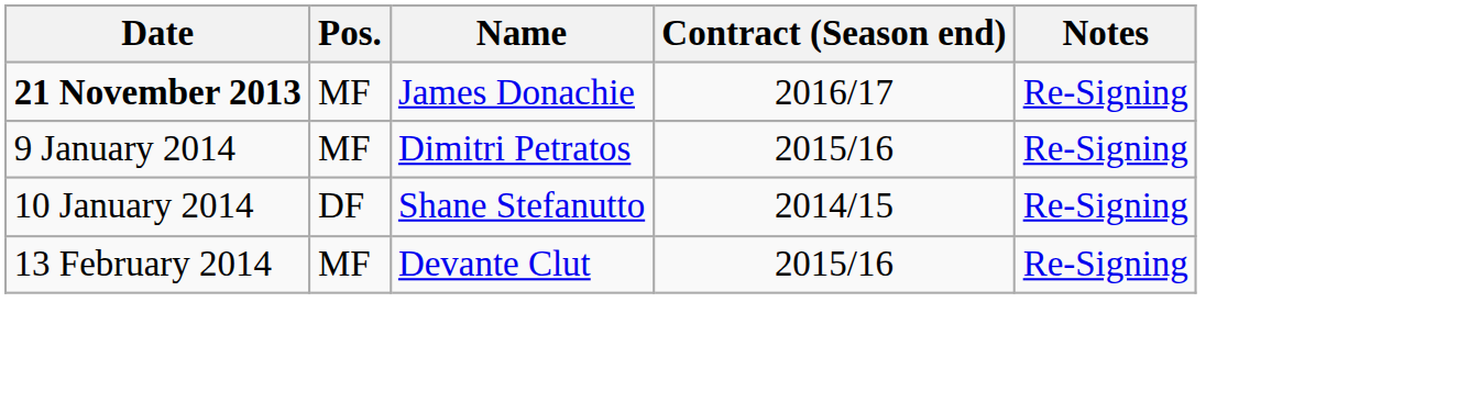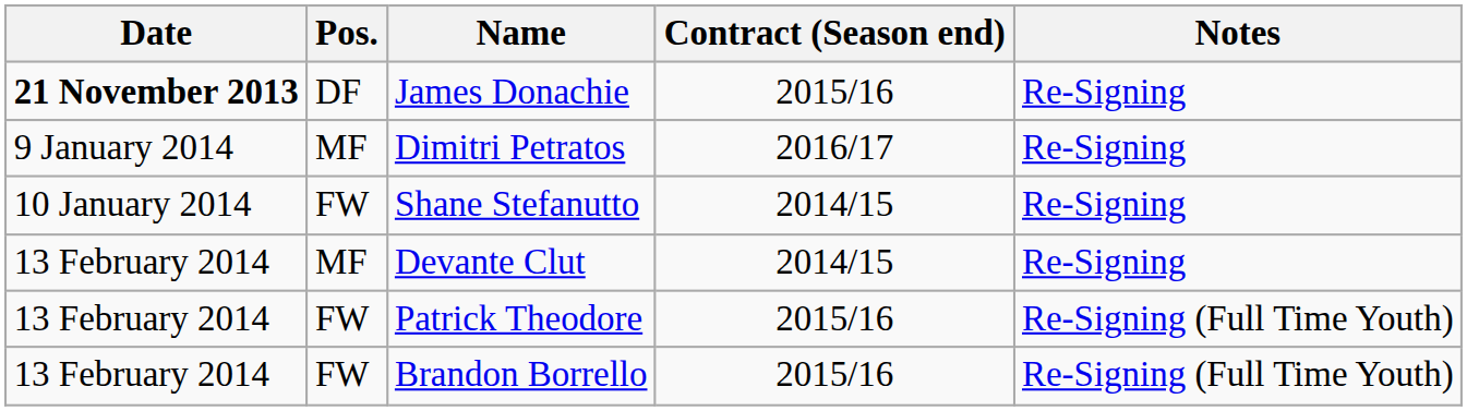 <table class="wikitable">
 <tr>
 <th>Date</th>
 <th>Pos.</th>
 <th>Name</th>
 <th>Contract (Season end)</th>
 <th>Notes</th>
 </tr>
 <tr>
 <td><strong>21 November 2013</strong></td>
-<td>MF</td>
+<td>DF</td>
 <td> <a href='#'>James Donachie</a></td>
-<td align="center">2016/17</td>
+<td align="center">2015/16</td>
 <td><a href='#'>Re-Signing</a></td>
 </tr>
 <tr>
 <td>9 January 2014</td>
 <td>MF</td>
 <td> <a href='#'>Dimitri Petratos</a></td>
-<td align="center">2015/16</td>
+<td align="center">2016/17</td>
 <td><a href='#'>Re-Signing</a></td>
 </tr>
 <tr>
 <td>10 January 2014</td>
-<td>DF</td>
+<td>FW</td>
 <td> <a href='#'>Shane Stefanutto</a></td>
 <td align="center">2014/15</td>
 <td><a href='#'>Re-Signing</a></td>
 </tr>
 <tr>
 <td>13 February 2014</td>
 <td>MF</td>
 <td> <a href='#'>Devante Clut</a></td>
-<td align="center">2015/16</td>
+<td align="center">2014/15</td>
 <td><a href='#'>Re-Signing</a></td>
 </tr>
+<tr>
+<td>13 February 2014</td>
+<td>FW</td>
+<td> <a href='#'>Patrick Theodore</a></td>
+<td align="center">2015/16</td>
+<td><a href='#'>Re-Signing</a> (Full Time Youth)</td>
+</tr>
+<tr>
+<td>13 February 2014</td>
+<td>FW</td>
+<td> <a href='#'>Brandon Borrello</a></td>
+<td align="center">2015/16</td>
+<td><a href='#'>Re-Signing</a> (Full Time Youth)</td>
+</tr>
 </table>
